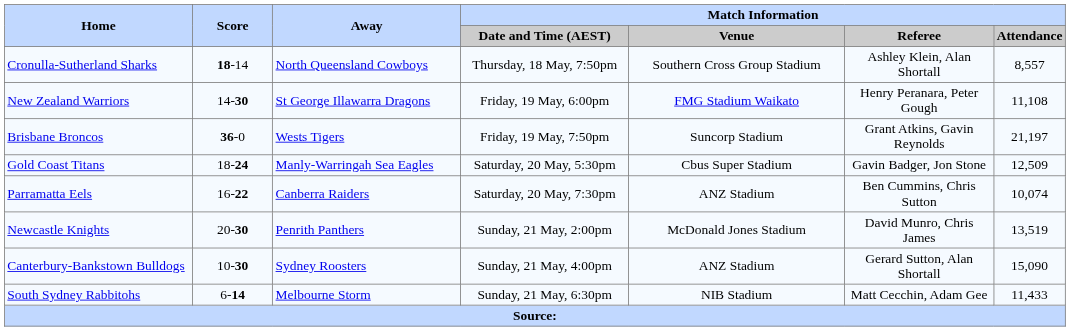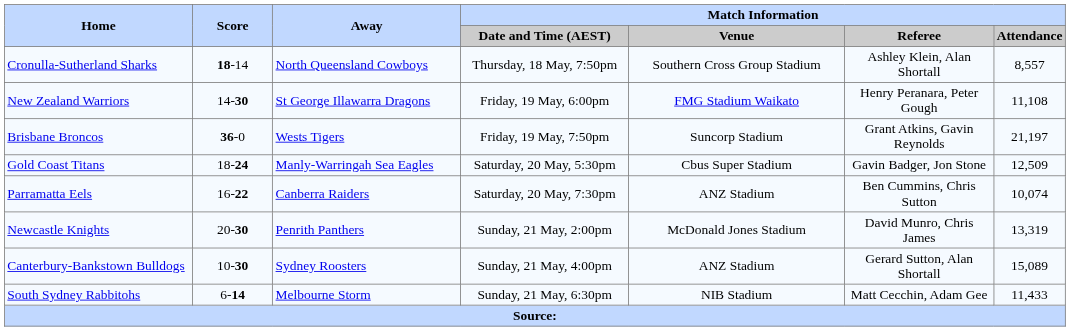 <table border=1 style="border-collapse:collapse;  text-align:center;" cellpadding=3 cellspacing=0 width=100%>
 <tr bgcolor=#C1D8FF>
 <th rowspan=2 width=19%>Home</th>
 <th rowspan=2 width=8%>Score</th>
 <th rowspan=2 width=19%>Away</th>
 <th colspan=6>Match Information</th>
 </tr>
 <tr bgcolor=#CCCCCC>
 <th width=17%>Date and Time (AEST)</th>
 <th width=22%>Venue</th>
 <th width=50%>Referee</th>
 <th width=7%>Attendance</th>
 </tr>
 <tr style="text-align:center; background:#f5faff;">
 <td align="left"> <a href='#'>Cronulla-Sutherland Sharks</a></td>
 <td><strong>18</strong>-14</td>
 <td align="left"> <a href='#'>North Queensland Cowboys</a></td>
 <td>Thursday, 18 May, 7:50pm</td>
 <td>Southern Cross Group Stadium</td>
 <td>Ashley Klein, Alan Shortall</td>
 <td>8,557</td>
 </tr>
 <tr style="text-align:center; background:#f5faff;">
 <td align="left"> <a href='#'>New Zealand Warriors</a></td>
 <td>14-<strong>30</strong></td>
 <td align="left"> <a href='#'>St George Illawarra Dragons</a></td>
 <td>Friday, 19 May, 6:00pm</td>
 <td><a href='#'>FMG Stadium Waikato</a></td>
 <td>Henry Peranara, Peter Gough</td>
 <td>11,108</td>
 </tr>
 <tr style="text-align:center; background:#f5faff;">
 <td align="left"> <a href='#'>Brisbane Broncos</a></td>
 <td><strong>36</strong>-0</td>
 <td align="left"> <a href='#'>Wests Tigers</a></td>
 <td>Friday, 19 May, 7:50pm</td>
 <td>Suncorp Stadium</td>
 <td>Grant Atkins, Gavin Reynolds</td>
 <td>21,197</td>
 </tr>
 <tr style="text-align:center; background:#f5faff;">
 <td align="left"> <a href='#'>Gold Coast Titans</a></td>
 <td>18-<strong>24</strong></td>
 <td align="left"> <a href='#'>Manly-Warringah Sea Eagles</a></td>
 <td>Saturday, 20 May, 5:30pm</td>
 <td>Cbus Super Stadium</td>
 <td>Gavin Badger, Jon Stone</td>
 <td>12,509</td>
 </tr>
 <tr style="text-align:center; background:#f5faff;">
 <td align="left"> <a href='#'>Parramatta Eels</a></td>
 <td>16-<strong>22</strong></td>
 <td align="left"> <a href='#'>Canberra Raiders</a></td>
 <td>Saturday, 20 May, 7:30pm</td>
 <td>ANZ Stadium</td>
 <td>Ben Cummins, Chris Sutton</td>
 <td>10,074</td>
 </tr>
 <tr style="text-align:center; background:#f5faff;">
 <td align="left"> <a href='#'>Newcastle Knights</a></td>
 <td>20-<strong>30</strong></td>
 <td align="left"> <a href='#'>Penrith Panthers</a></td>
 <td>Sunday, 21 May, 2:00pm</td>
 <td>McDonald Jones Stadium</td>
 <td>David Munro, Chris James</td>
-<td>13,519</td>
+<td>13,319</td>
 </tr>
 <tr style="text-align:center; background:#f5faff;">
 <td align="left"> <a href='#'>Canterbury-Bankstown Bulldogs</a></td>
 <td>10-<strong>30</strong></td>
 <td align="left"> <a href='#'>Sydney Roosters</a></td>
 <td>Sunday, 21 May, 4:00pm</td>
 <td>ANZ Stadium</td>
 <td>Gerard Sutton, Alan Shortall</td>
-<td>15,090</td>
+<td>15,089</td>
 </tr>
 <tr style="text-align:center; background:#f5faff;">
 <td align="left"> <a href='#'>South Sydney Rabbitohs</a></td>
 <td>6-<strong>14</strong></td>
 <td align="left"> <a href='#'>Melbourne Storm</a></td>
 <td>Sunday, 21 May, 6:30pm</td>
 <td>NIB Stadium</td>
 <td>Matt Cecchin, Adam Gee</td>
 <td>11,433</td>
 </tr>
 <tr style="background:#c1d8ff;">
 <th colspan=7>Source:</th>
 </tr>
 </table>
